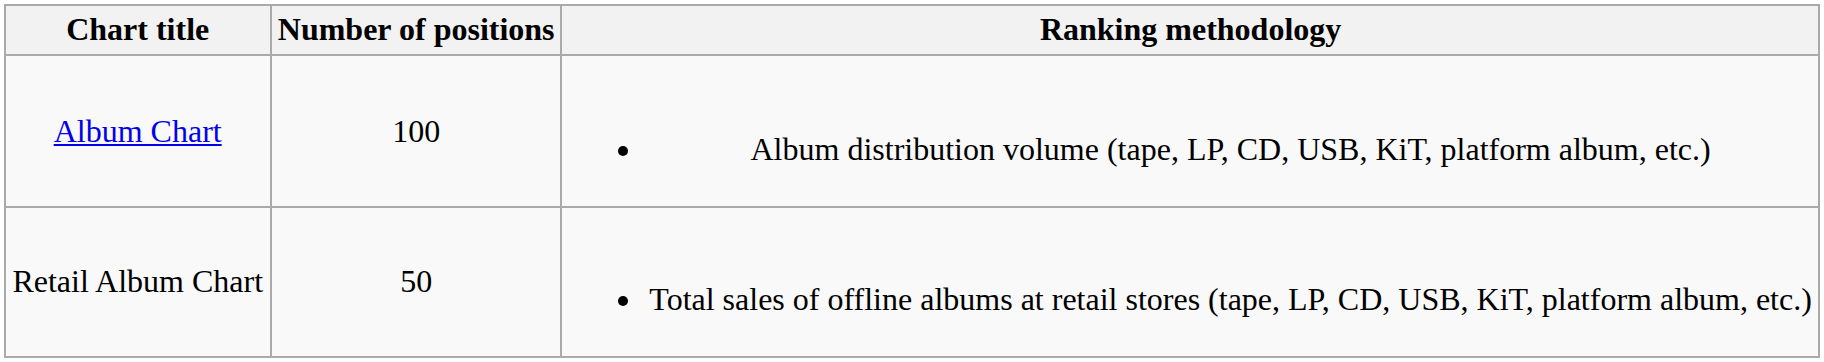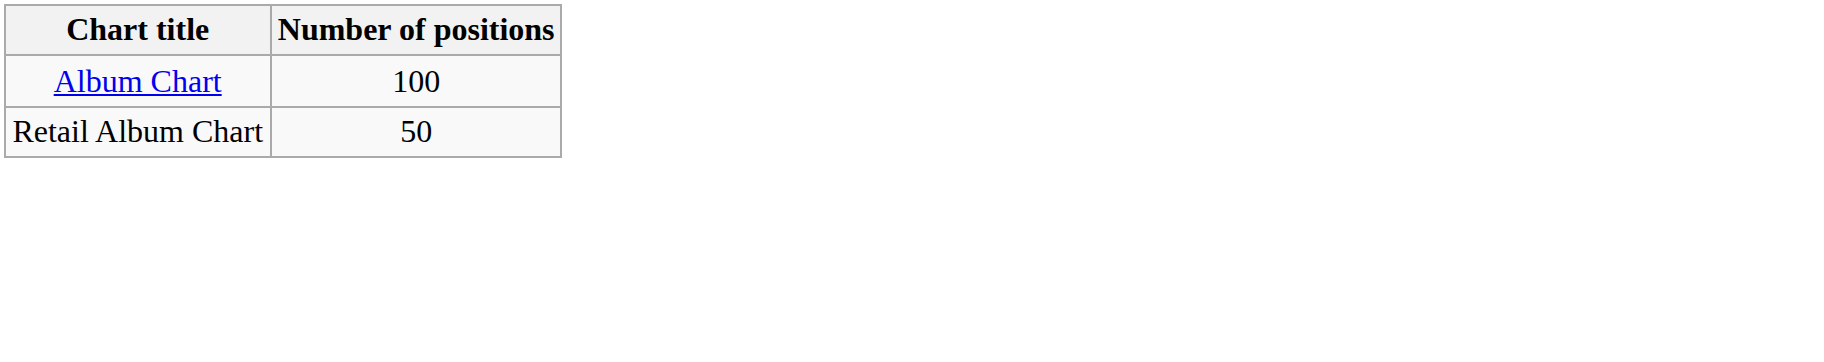 <table class="wikitable plainrowheaders">
 <tr>
 <th>Chart title</th>
 <th>Number of positions</th>
-<th>Ranking methodology</th>
 </tr>
 <tr>
 <td align="center"><a href='#'>Album Chart</a></td>
 <td align="center">100</td>
-<td align="center"><br><ul><li>Album distribution volume (tape, LP, CD, USB, KiT, platform album, etc.)</li></ul></td>
 </tr>
 <tr>
 <td align="center">Retail Album Chart</td>
 <td align="center">50</td>
-<td align="center"><br><ul><li>Total sales of offline albums at retail stores (tape, LP, CD, USB, KiT, platform album, etc.)</li></ul></td>
 </tr>
 </table>
